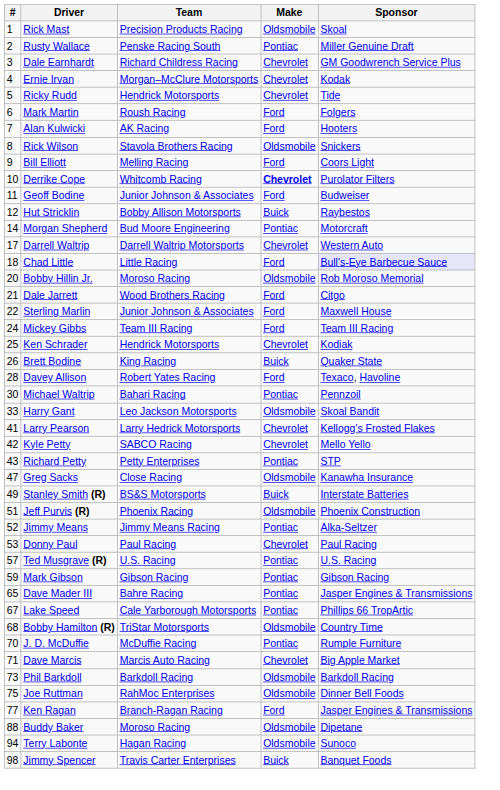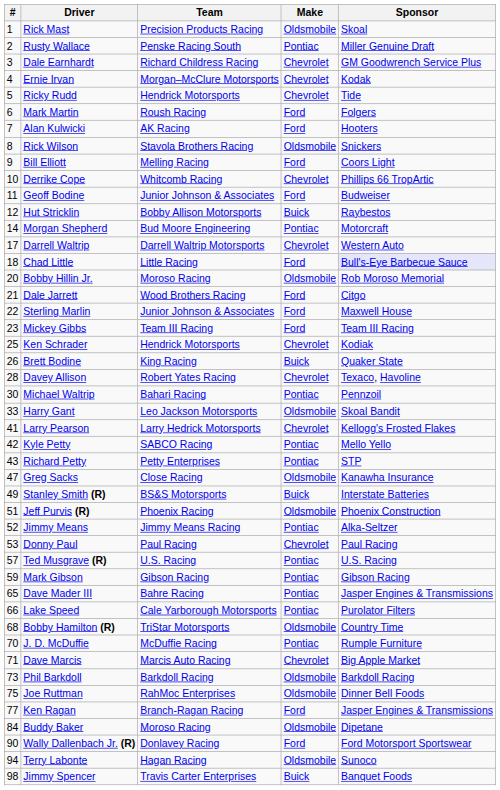 <table class="wikitable" style="font-size:95%">
 <tr>
 <th>#</th>
 <th>Driver</th>
 <th>Team</th>
 <th>Make</th>
 <th>Sponsor</th>
 </tr>
 <tr>
 <td>1</td>
 <td><a href='#'>Rick Mast</a></td>
 <td><a href='#'>Precision Products Racing</a></td>
 <td><a href='#'>Oldsmobile</a></td>
 <td><a href='#'>Skoal</a></td>
 </tr>
 <tr>
 <td>2</td>
 <td><a href='#'>Rusty Wallace</a></td>
 <td><a href='#'>Penske Racing South</a></td>
 <td><a href='#'>Pontiac</a></td>
 <td><a href='#'>Miller Genuine Draft</a></td>
 </tr>
 <tr>
 <td>3</td>
 <td><a href='#'>Dale Earnhardt</a></td>
 <td><a href='#'>Richard Childress Racing</a></td>
 <td><a href='#'>Chevrolet</a></td>
 <td><a href='#'>GM Goodwrench Service Plus</a></td>
 </tr>
 <tr>
 <td>4</td>
 <td><a href='#'>Ernie Irvan</a></td>
 <td><a href='#'>Morgan–McClure Motorsports</a></td>
 <td><a href='#'>Chevrolet</a></td>
 <td><a href='#'>Kodak</a></td>
 </tr>
 <tr>
 <td>5</td>
 <td><a href='#'>Ricky Rudd</a></td>
 <td><a href='#'>Hendrick Motorsports</a></td>
 <td><a href='#'>Chevrolet</a></td>
 <td><a href='#'>Tide</a></td>
 </tr>
 <tr>
 <td>6</td>
 <td><a href='#'>Mark Martin</a></td>
 <td><a href='#'>Roush Racing</a></td>
 <td><a href='#'>Ford</a></td>
 <td><a href='#'>Folgers</a></td>
 </tr>
 <tr>
 <td>7</td>
 <td><a href='#'>Alan Kulwicki</a></td>
 <td><a href='#'>AK Racing</a></td>
 <td><a href='#'>Ford</a></td>
 <td><a href='#'>Hooters</a></td>
 </tr>
 <tr>
 <td>8</td>
 <td><a href='#'>Rick Wilson</a></td>
 <td><a href='#'>Stavola Brothers Racing</a></td>
 <td><a href='#'>Oldsmobile</a></td>
 <td><a href='#'>Snickers</a></td>
 </tr>
 <tr>
 <td>9</td>
 <td><a href='#'>Bill Elliott</a></td>
 <td><a href='#'>Melling Racing</a></td>
 <td><a href='#'>Ford</a></td>
 <td><a href='#'>Coors Light</a></td>
 </tr>
 <tr>
 <td>10</td>
 <td><a href='#'>Derrike Cope</a></td>
 <td><a href='#'>Whitcomb Racing</a></td>
-<td><strong><a href='#'>Chevrolet</a></strong></td>
-<td><a href='#'>Purolator Filters</a></td>
+<td><a href='#'>Chevrolet</a></td>
+<td><a href='#'>Phillips 66 TropArtic</a></td>
 </tr>
 <tr>
 <td>11</td>
 <td><a href='#'>Geoff Bodine</a></td>
 <td><a href='#'>Junior Johnson & Associates</a></td>
 <td><a href='#'>Ford</a></td>
 <td><a href='#'>Budweiser</a></td>
 </tr>
 <tr>
 <td>12</td>
 <td><a href='#'>Hut Stricklin</a></td>
 <td><a href='#'>Bobby Allison Motorsports</a></td>
 <td><a href='#'>Buick</a></td>
 <td><a href='#'>Raybestos</a></td>
 </tr>
 <tr>
 <td>14</td>
 <td><a href='#'>Morgan Shepherd</a></td>
 <td><a href='#'>Bud Moore Engineering</a></td>
 <td><a href='#'>Pontiac</a></td>
 <td><a href='#'>Motorcraft</a></td>
 </tr>
 <tr>
 <td>17</td>
 <td><a href='#'>Darrell Waltrip</a></td>
 <td><a href='#'>Darrell Waltrip Motorsports</a></td>
 <td><a href='#'>Chevrolet</a></td>
 <td><a href='#'>Western Auto</a></td>
 </tr>
 <tr>
 <td>18</td>
 <td><a href='#'>Chad Little</a></td>
 <td><a href='#'>Little Racing</a></td>
 <td><a href='#'>Ford</a></td>
 <td style="background: lavender;"><a href='#'>Bull's-Eye Barbecue Sauce</a></td>
 </tr>
 <tr>
 <td>20</td>
 <td><a href='#'>Bobby Hillin Jr.</a></td>
 <td><a href='#'>Moroso Racing</a></td>
 <td><a href='#'>Oldsmobile</a></td>
 <td><a href='#'>Rob Moroso Memorial</a></td>
 </tr>
 <tr>
 <td>21</td>
 <td><a href='#'>Dale Jarrett</a></td>
 <td><a href='#'>Wood Brothers Racing</a></td>
 <td><a href='#'>Ford</a></td>
 <td><a href='#'>Citgo</a></td>
 </tr>
 <tr>
 <td>22</td>
 <td><a href='#'>Sterling Marlin</a></td>
 <td><a href='#'>Junior Johnson & Associates</a></td>
 <td><a href='#'>Ford</a></td>
 <td><a href='#'>Maxwell House</a></td>
 </tr>
 <tr>
-<td>24</td>
+<td>23</td>
 <td><a href='#'>Mickey Gibbs</a></td>
 <td><a href='#'>Team III Racing</a></td>
 <td><a href='#'>Ford</a></td>
 <td><a href='#'>Team III Racing</a></td>
 </tr>
 <tr>
 <td>25</td>
 <td><a href='#'>Ken Schrader</a></td>
 <td><a href='#'>Hendrick Motorsports</a></td>
 <td><a href='#'>Chevrolet</a></td>
 <td><a href='#'>Kodiak</a></td>
 </tr>
 <tr>
 <td>26</td>
 <td><a href='#'>Brett Bodine</a></td>
 <td><a href='#'>King Racing</a></td>
 <td><a href='#'>Buick</a></td>
 <td><a href='#'>Quaker State</a></td>
 </tr>
 <tr>
 <td>28</td>
 <td><a href='#'>Davey Allison</a></td>
 <td><a href='#'>Robert Yates Racing</a></td>
-<td><a href='#'>Ford</a></td>
+<td><a href='#'>Chevrolet</a></td>
 <td><a href='#'>Texaco</a>, <a href='#'>Havoline</a></td>
 </tr>
 <tr>
 <td>30</td>
 <td><a href='#'>Michael Waltrip</a></td>
 <td><a href='#'>Bahari Racing</a></td>
 <td><a href='#'>Pontiac</a></td>
 <td><a href='#'>Pennzoil</a></td>
 </tr>
 <tr>
 <td>33</td>
 <td><a href='#'>Harry Gant</a></td>
 <td><a href='#'>Leo Jackson Motorsports</a></td>
 <td><a href='#'>Oldsmobile</a></td>
 <td><a href='#'>Skoal Bandit</a></td>
 </tr>
 <tr>
 <td>41</td>
 <td><a href='#'>Larry Pearson</a></td>
 <td><a href='#'>Larry Hedrick Motorsports</a></td>
 <td><a href='#'>Chevrolet</a></td>
 <td><a href='#'>Kellogg's Frosted Flakes</a></td>
 </tr>
 <tr>
 <td>42</td>
 <td><a href='#'>Kyle Petty</a></td>
 <td><a href='#'>SABCO Racing</a></td>
-<td><a href='#'>Chevrolet</a></td>
+<td><a href='#'>Pontiac</a></td>
 <td><a href='#'>Mello Yello</a></td>
 </tr>
 <tr>
 <td>43</td>
 <td><a href='#'>Richard Petty</a></td>
 <td><a href='#'>Petty Enterprises</a></td>
 <td><a href='#'>Pontiac</a></td>
 <td><a href='#'>STP</a></td>
 </tr>
 <tr>
 <td>47</td>
 <td><a href='#'>Greg Sacks</a></td>
 <td><a href='#'>Close Racing</a></td>
 <td><a href='#'>Oldsmobile</a></td>
 <td><a href='#'>Kanawha Insurance</a></td>
 </tr>
 <tr>
 <td>49</td>
 <td><a href='#'>Stanley Smith</a> <strong>(R)</strong></td>
 <td><a href='#'>BS&S Motorsports</a></td>
 <td><a href='#'>Buick</a></td>
 <td><a href='#'>Interstate Batteries</a></td>
 </tr>
 <tr>
 <td>51</td>
 <td><a href='#'>Jeff Purvis</a> <strong>(R)</strong></td>
 <td><a href='#'>Phoenix Racing</a></td>
 <td><a href='#'>Oldsmobile</a></td>
 <td><a href='#'>Phoenix Construction</a></td>
 </tr>
 <tr>
 <td>52</td>
 <td><a href='#'>Jimmy Means</a></td>
 <td><a href='#'>Jimmy Means Racing</a></td>
 <td><a href='#'>Pontiac</a></td>
 <td><a href='#'>Alka-Seltzer</a></td>
 </tr>
 <tr>
 <td>53</td>
 <td><a href='#'>Donny Paul</a></td>
 <td><a href='#'>Paul Racing</a></td>
 <td><a href='#'>Chevrolet</a></td>
 <td><a href='#'>Paul Racing</a></td>
 </tr>
 <tr>
 <td>57</td>
 <td><a href='#'>Ted Musgrave</a> <strong>(R)</strong></td>
 <td><a href='#'>U.S. Racing</a></td>
 <td><a href='#'>Pontiac</a></td>
 <td><a href='#'>U.S. Racing</a></td>
 </tr>
 <tr>
 <td>59</td>
 <td><a href='#'>Mark Gibson</a></td>
 <td><a href='#'>Gibson Racing</a></td>
 <td><a href='#'>Pontiac</a></td>
 <td><a href='#'>Gibson Racing</a></td>
 </tr>
 <tr>
 <td>65</td>
 <td><a href='#'>Dave Mader III</a></td>
 <td><a href='#'>Bahre Racing</a></td>
 <td><a href='#'>Pontiac</a></td>
 <td><a href='#'>Jasper Engines & Transmissions</a></td>
 </tr>
 <tr>
-<td>67</td>
+<td>66</td>
 <td><a href='#'>Lake Speed</a></td>
 <td><a href='#'>Cale Yarborough Motorsports</a></td>
 <td><a href='#'>Pontiac</a></td>
-<td><a href='#'>Phillips 66 TropArtic</a></td>
+<td><a href='#'>Purolator Filters</a></td>
 </tr>
 <tr>
 <td>68</td>
 <td><a href='#'>Bobby Hamilton</a> <strong>(R)</strong></td>
 <td><a href='#'>TriStar Motorsports</a></td>
 <td><a href='#'>Oldsmobile</a></td>
 <td><a href='#'>Country Time</a></td>
 </tr>
 <tr>
 <td>70</td>
 <td><a href='#'>J. D. McDuffie</a></td>
 <td><a href='#'>McDuffie Racing</a></td>
 <td><a href='#'>Pontiac</a></td>
 <td><a href='#'>Rumple Furniture</a></td>
 </tr>
 <tr>
 <td>71</td>
 <td><a href='#'>Dave Marcis</a></td>
 <td><a href='#'>Marcis Auto Racing</a></td>
 <td><a href='#'>Chevrolet</a></td>
 <td><a href='#'>Big Apple Market</a></td>
 </tr>
 <tr>
 <td>73</td>
 <td><a href='#'>Phil Barkdoll</a></td>
 <td><a href='#'>Barkdoll Racing</a></td>
 <td><a href='#'>Oldsmobile</a></td>
 <td><a href='#'>Barkdoll Racing</a></td>
 </tr>
 <tr>
 <td>75</td>
 <td><a href='#'>Joe Ruttman</a></td>
 <td><a href='#'>RahMoc Enterprises</a></td>
 <td><a href='#'>Oldsmobile</a></td>
 <td><a href='#'>Dinner Bell Foods</a></td>
 </tr>
 <tr>
 <td>77</td>
 <td><a href='#'>Ken Ragan</a></td>
 <td><a href='#'>Branch-Ragan Racing</a></td>
 <td><a href='#'>Ford</a></td>
 <td><a href='#'>Jasper Engines & Transmissions</a></td>
 </tr>
 <tr>
-<td>88</td>
+<td>84</td>
 <td><a href='#'>Buddy Baker</a></td>
 <td><a href='#'>Moroso Racing</a></td>
 <td><a href='#'>Oldsmobile</a></td>
 <td><a href='#'>Dipetane</a></td>
+</tr>
+<tr>
+<td>90</td>
+<td><a href='#'>Wally Dallenbach Jr.</a> <strong>(R)</strong></td>
+<td><a href='#'>Donlavey Racing</a></td>
+<td><a href='#'>Ford</a></td>
+<td><a href='#'>Ford Motorsport Sportswear</a></td>
 </tr>
 <tr>
 <td>94</td>
 <td><a href='#'>Terry Labonte</a></td>
 <td><a href='#'>Hagan Racing</a></td>
 <td><a href='#'>Oldsmobile</a></td>
 <td><a href='#'>Sunoco</a></td>
 </tr>
 <tr>
 <td>98</td>
 <td><a href='#'>Jimmy Spencer</a></td>
 <td><a href='#'>Travis Carter Enterprises</a></td>
 <td><a href='#'>Buick</a></td>
 <td><a href='#'>Banquet Foods</a></td>
 </tr>
 </table>
